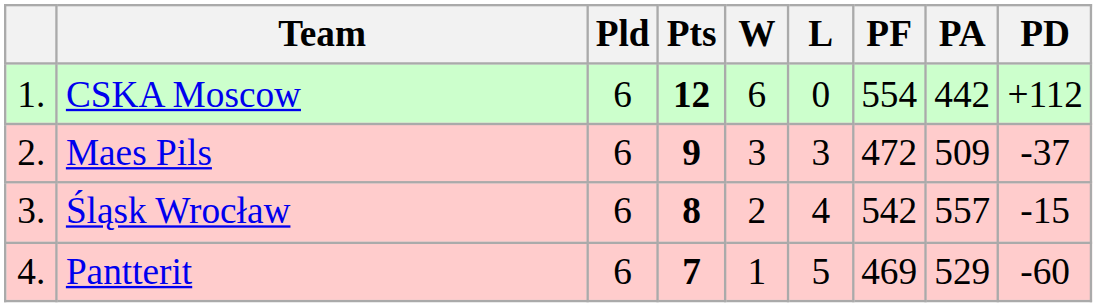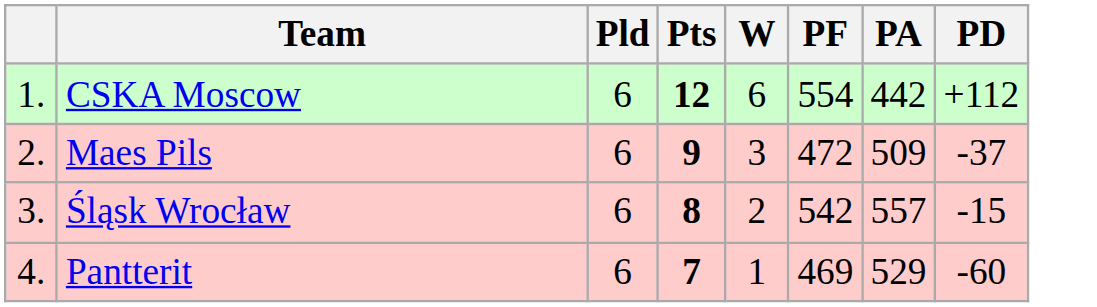 <table class="wikitable" style="text-align:center">
 <tr>
 <th width=15></th>
 <th width=220>Team</th>
 <th width=20>Pld</th>
 <th width=20>Pts</th>
 <th width=20>W</th>
-<th width=20>L</th>
 <th width=20>PF</th>
 <th width=20>PA</th>
 <th width=20>PD</th>
 </tr>
 <tr style="background: #ccffcc;">
 <td>1.</td>
 <td align=left> <a href='#'>CSKA Moscow</a></td>
 <td>6</td>
 <td><strong>12</strong></td>
 <td>6</td>
-<td>0</td>
 <td>554</td>
 <td>442</td>
 <td>+112</td>
 </tr>
 <tr style="background: #ffcccc;">
 <td>2.</td>
 <td align=left> <a href='#'>Maes Pils</a></td>
 <td>6</td>
 <td><strong>9</strong></td>
-<td>3</td>
 <td>3</td>
 <td>472</td>
 <td>509</td>
 <td>-37</td>
 </tr>
 <tr style="background: #ffcccc;">
 <td>3.</td>
 <td align=left> <a href='#'>Śląsk Wrocław</a></td>
 <td>6</td>
 <td><strong>8</strong></td>
 <td>2</td>
-<td>4</td>
 <td>542</td>
 <td>557</td>
 <td>-15</td>
 </tr>
 <tr style="background: #ffcccc;">
 <td>4.</td>
 <td align=left> <a href='#'>Pantterit</a></td>
 <td>6</td>
 <td><strong>7</strong></td>
 <td>1</td>
-<td>5</td>
 <td>469</td>
 <td>529</td>
 <td>-60</td>
 </tr>
 </table>
